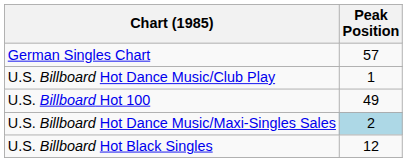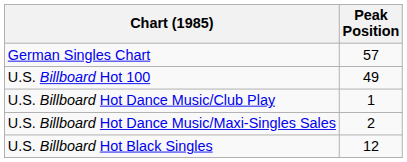 <table class="wikitable">
 <tr>
 <th>Chart (1985)</th>
 <th>Peak<br>Position</th>
 </tr>
 <tr>
 <td align="left"><a href='#'>German Singles Chart</a></td>
 <td align="center">57</td>
 </tr>
 <tr>
+<td>U.S. <a href='#'><em>Billboard</em> Hot 100</a></td>
+<td align="center">49</td>
+</tr>
+<tr>
 <td>U.S. <em>Billboard</em> <a href='#'>Hot Dance Music/Club Play</a></td>
 <td align="center">1</td>
 </tr>
 <tr>
-<td>U.S. <a href='#'><em>Billboard</em> Hot 100</a></td>
-<td align="center">49</td>
-</tr>
-<tr>
 <td>U.S. <em>Billboard</em> <a href='#'>Hot Dance Music/Maxi-Singles Sales</a></td>
-<td align="center" style="background: lightblue;">2</td>
+<td align="center">2</td>
 </tr>
 <tr>
 <td>U.S. <em>Billboard</em> <a href='#'>Hot Black Singles</a></td>
 <td align="center">12</td>
 </tr>
 </table>
